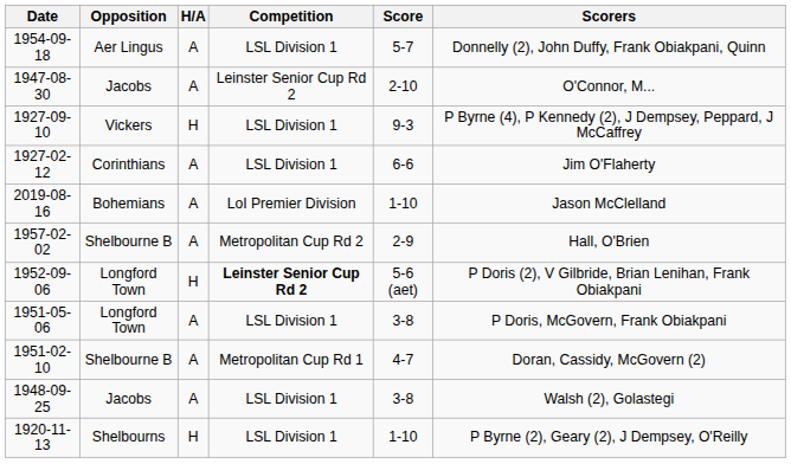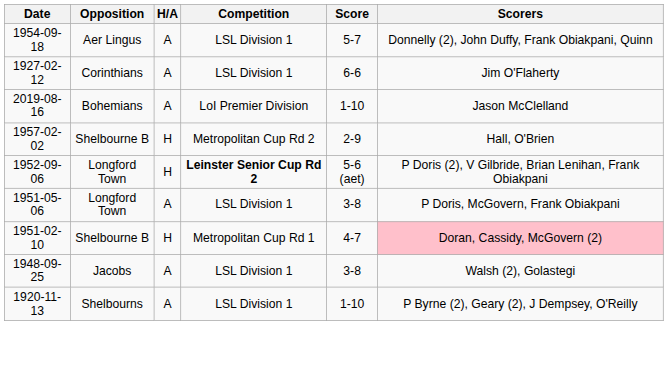 <table class="wikitable" style="text-align:center;">
 <tr>
 <th>Date</th>
 <th>Opposition</th>
 <th>H/A</th>
 <th>Competition</th>
 <th>Score</th>
 <th>Scorers</th>
 </tr>
 <tr>
 <td>1954-09-18</td>
 <td>Aer Lingus</td>
 <td>A</td>
 <td>LSL Division 1</td>
 <td>5-7</td>
 <td>Donnelly (2), John Duffy, Frank Obiakpani, Quinn</td>
-</tr>
-<tr>
-<td>1947-08-30</td>
-<td>Jacobs</td>
-<td>A</td>
-<td>Leinster Senior Cup Rd 2</td>
-<td>2-10</td>
-<td>O'Connor, M...</td>
-</tr>
-<tr>
-<td>1927-09-10</td>
-<td>Vickers</td>
-<td>H</td>
-<td>LSL Division 1</td>
-<td>9-3</td>
-<td>P Byrne (4), P Kennedy (2), J Dempsey, Peppard, J McCaffrey</td>
 </tr>
 <tr>
 <td>1927-02-12</td>
 <td>Corinthians</td>
 <td>A</td>
 <td>LSL Division 1</td>
 <td>6-6</td>
 <td>Jim O'Flaherty</td>
 </tr>
 <tr>
 <td>2019-08-16</td>
 <td>Bohemians</td>
 <td>A</td>
 <td>LoI Premier Division</td>
 <td>1-10</td>
 <td>Jason McClelland</td>
 </tr>
 <tr>
 <td>1957-02-02</td>
 <td>Shelbourne B</td>
-<td>A</td>
+<td>H</td>
 <td>Metropolitan Cup Rd 2</td>
 <td>2-9</td>
 <td>Hall, O'Brien</td>
 </tr>
 <tr>
 <td>1952-09-06</td>
 <td>Longford Town</td>
 <td>H</td>
 <td><strong>Leinster Senior Cup Rd 2</strong></td>
 <td>5-6 (aet)</td>
 <td>P Doris (2), V Gilbride, Brian Lenihan, Frank Obiakpani</td>
 </tr>
 <tr>
 <td>1951-05-06</td>
 <td>Longford Town</td>
 <td>A</td>
 <td>LSL Division 1</td>
 <td>3-8</td>
 <td>P Doris, McGovern, Frank Obiakpani</td>
 </tr>
 <tr>
 <td>1951-02-10</td>
 <td>Shelbourne B</td>
-<td>A</td>
+<td>H</td>
 <td>Metropolitan Cup Rd 1</td>
 <td>4-7</td>
-<td>Doran, Cassidy, McGovern (2)</td>
+<td style="background: pink;">Doran, Cassidy, McGovern (2)</td>
 </tr>
 <tr>
 <td>1948-09-25</td>
 <td>Jacobs</td>
 <td>A</td>
 <td>LSL Division 1</td>
 <td>3-8</td>
 <td>Walsh (2), Golastegi</td>
 </tr>
 <tr>
 <td>1920-11-13</td>
 <td>Shelbourns</td>
-<td>H</td>
+<td>A</td>
 <td>LSL Division 1</td>
 <td>1-10</td>
 <td>P Byrne (2), Geary (2), J Dempsey, O'Reilly</td>
 </tr>
 </table>
